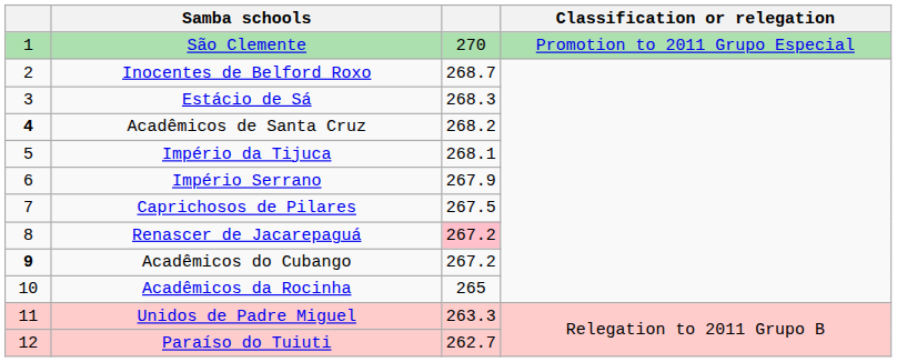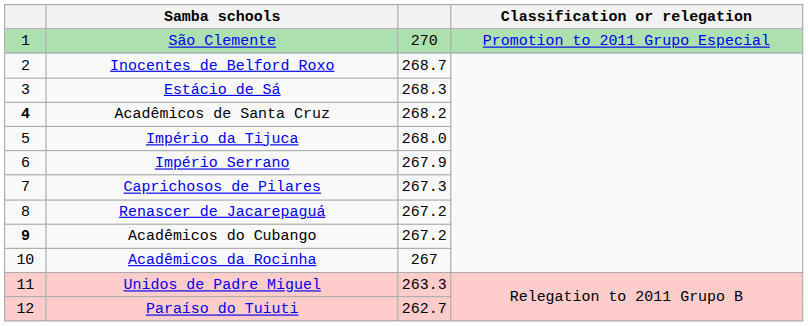 <table class="wikitable">
 <tr>
 <th width="30"></th>
 <th width="300">Samba schools</th>
 <th width="20"></th>
 <th width="300">Classification or relegation</th>
 </tr>
 <tr align="center">
 <td bgcolor=ACE1AF>1</td>
 <td bgcolor=ACE1AF><a href='#'>São Clemente</a></td>
 <td bgcolor="ACE1AF">270</td>
 <td bgcolor=ACE1AF><a href='#'><span>Promotion to 2011 Grupo Especial</span></a></td>
 </tr>
 <tr align="center">
 <td>2</td>
 <td><a href='#'>Inocentes de Belford Roxo</a></td>
 <td>268.7</td>
 <td rowspan="9"></td>
 </tr>
 <tr align="center">
 <td>3</td>
 <td><a href='#'>Estácio de Sá</a></td>
 <td>268.3</td>
 </tr>
 <tr align="center">
 <td><strong>4</strong></td>
 <td>Acadêmicos de Santa Cruz</td>
 <td>268.2</td>
 </tr>
 <tr align="center">
 <td>5</td>
 <td><a href='#'>Império da Tijuca</a></td>
-<td>268.1</td>
+<td>268.0</td>
 </tr>
 <tr align="center">
 <td>6</td>
 <td><a href='#'>Império Serrano</a></td>
 <td>267.9</td>
 </tr>
 <tr align="center">
 <td>7</td>
 <td><a href='#'>Caprichosos de Pilares</a></td>
-<td>267.5</td>
+<td>267.3</td>
 </tr>
 <tr align="center">
 <td>8</td>
 <td><a href='#'>Renascer de Jacarepaguá</a></td>
-<td style="background: pink;">267.2</td>
+<td>267.2</td>
 </tr>
 <tr align="center">
 <td><strong>9</strong></td>
 <td>Acadêmicos do Cubango</td>
 <td>267.2</td>
 </tr>
 <tr align="center">
 <td>10</td>
 <td><a href='#'>Acadêmicos da Rocinha</a></td>
-<td>265</td>
+<td>267</td>
 </tr>
 <tr align="center">
 <td bgcolor=FFCCCC>11</td>
 <td bgcolor=FFCCCC><a href='#'>Unidos de Padre Miguel</a></td>
 <td bgcolor="FFCCCC">263.3</td>
 <td rowspan="2" bgcolor=FFCCCC><span>Relegation to 2011 Grupo B</span></td>
 </tr>
 <tr align="center">
 <td bgcolor=FFCCCC>12</td>
 <td bgcolor=FFCCCC><a href='#'>Paraíso do Tuiuti</a></td>
 <td bgcolor="FFCCCC">262.7</td>
 </tr>
 </table>
